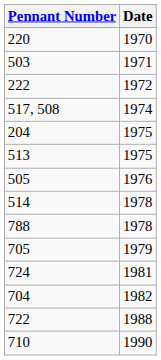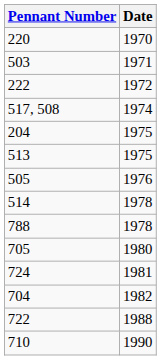 <table class="wikitable" style="text-align:left">
 <tr>
 <th><a href='#'>Pennant Number</a></th>
 <th>Date</th>
 </tr>
 <tr>
 <td>220</td>
 <td>1970</td>
 </tr>
 <tr>
 <td>503</td>
 <td>1971</td>
 </tr>
 <tr>
 <td>222</td>
 <td>1972</td>
 </tr>
 <tr>
 <td>517, 508</td>
 <td>1974</td>
 </tr>
 <tr>
 <td>204</td>
 <td>1975</td>
 </tr>
 <tr>
 <td>513</td>
 <td>1975</td>
 </tr>
 <tr>
 <td>505</td>
 <td>1976</td>
 </tr>
 <tr>
 <td>514</td>
 <td>1978</td>
 </tr>
 <tr>
 <td>788</td>
 <td>1978</td>
 </tr>
 <tr>
 <td>705</td>
-<td>1979</td>
+<td>1980</td>
 </tr>
 <tr>
 <td>724</td>
 <td>1981</td>
 </tr>
 <tr>
 <td>704</td>
 <td>1982</td>
 </tr>
 <tr>
 <td>722</td>
 <td>1988</td>
 </tr>
 <tr>
 <td>710</td>
 <td>1990</td>
 </tr>
 </table>
